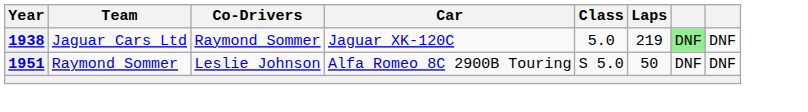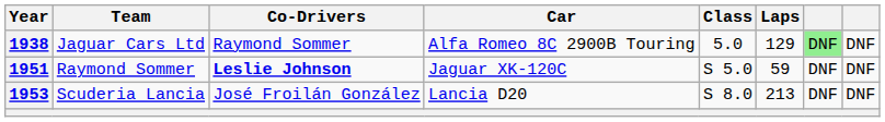 <table class="wikitable" style="text-align:center; font-size:85%">
 <tr>
 <th>Year</th>
 <th>Team</th>
 <th>Co-Drivers</th>
 <th>Car</th>
 <th>Class</th>
 <th>Laps</th>
 <th></th>
 <th></th>
 </tr>
 <tr>
 <th><a href='#'>1938</a></th>
 <td align="left"nowrap> <a href='#'>Jaguar Cars Ltd</a></td>
 <td align="left"nowrap> <a href='#'>Raymond Sommer</a></td>
-<td align="left"nowrap><a href='#'>Jaguar XK-120C</a></td>
+<td align="left"nowrap><a href='#'>Alfa Romeo 8C</a> 2900B Touring</td>
 <td>5.0</td>
-<td>219</td>
+<td>129</td>
 <td style="background: lightgreen;">DNF</td>
 <td>DNF</td>
 </tr>
 <tr>
 <th><a href='#'>1951</a></th>
 <td align="left"nowrap> <a href='#'>Raymond Sommer</a></td>
-<td align="left"nowrap> <a href='#'>Leslie Johnson</a></td>
-<td align="left"nowrap><a href='#'>Alfa Romeo 8C</a> 2900B Touring</td>
+<td align="left"nowrap><strong> <a href='#'>Leslie Johnson</a></strong></td>
+<td align="left"nowrap><a href='#'>Jaguar XK-120C</a></td>
 <td>S 5.0</td>
-<td>50</td>
+<td>59</td>
+<td>DNF</td>
+<td>DNF</td>
+</tr>
+<tr>
+<th><a href='#'>1953</a></th>
+<td align="left"nowrap> <a href='#'>Scuderia Lancia</a></td>
+<td align="left"nowrap> <a href='#'>José Froilán González</a></td>
+<td align="left"nowrap><a href='#'>Lancia</a> D20</td>
+<td>S 8.0</td>
+<td>213</td>
 <td>DNF</td>
 <td>DNF</td>
 </tr>
 <tr>
 <th colspan="8"></th>
 </tr>
 </table>
